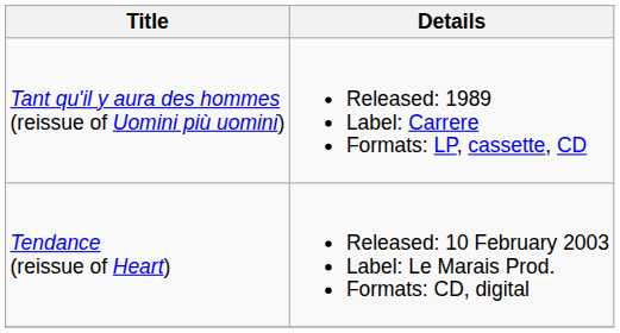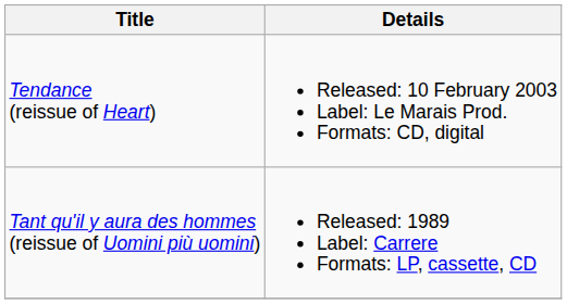 <table class="wikitable">
 <tr>
 <th>Title</th>
 <th>Details</th>
 </tr>
 <tr>
+<td><em><a href='#'>Tendance</a></em><br>(reissue of <em><a href='#'>Heart</a></em>)</td>
+<td><br><ul><li>Released: 10 February 2003</li><li>Label: Le Marais Prod.</li><li>Formats: CD, digital</li></ul></td>
+</tr>
+<tr>
 <td><em><a href='#'>Tant qu'il y aura des hommes</a></em><br>(reissue of <em><a href='#'>Uomini più uomini</a></em>)</td>
 <td><br><ul><li>Released: 1989</li><li>Label: <a href='#'>Carrere</a></li><li>Formats: <a href='#'>LP</a>, <a href='#'>cassette</a>, <a href='#'>CD</a></li></ul></td>
 </tr>
 <tr>
-<td><em><a href='#'>Tendance</a></em><br>(reissue of <em><a href='#'>Heart</a></em>)</td>
-<td><br><ul><li>Released: 10 February 2003</li><li>Label: Le Marais Prod.</li><li>Formats: CD, digital</li></ul></td>
-</tr>
-<tr>
 </tr>
 </table>
